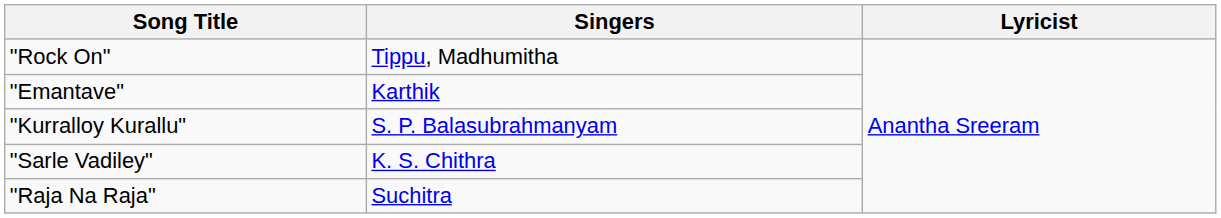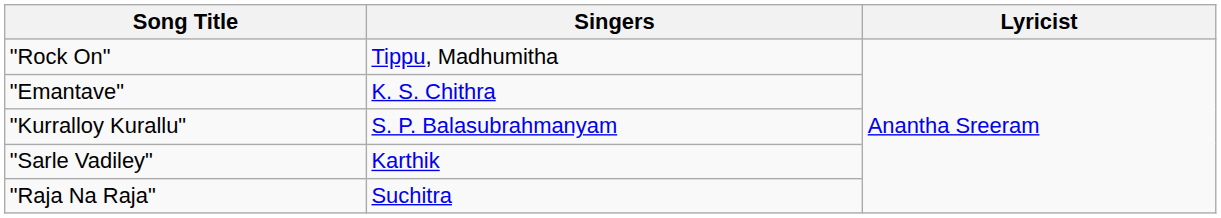 <table class="wikitable" style="width:70%;">
 <tr>
 <th>Song Title</th>
 <th>Singers</th>
 <th>Lyricist</th>
 </tr>
 <tr>
 <td>"Rock On"</td>
 <td><a href='#'>Tippu</a>, Madhumitha</td>
 <td rowspan="5"><a href='#'>Anantha Sreeram</a></td>
 </tr>
 <tr>
 <td>"Emantave"</td>
-<td><a href='#'>Karthik</a></td>
+<td><a href='#'>K. S. Chithra</a></td>
 </tr>
 <tr>
 <td>"Kurralloy Kurallu"</td>
 <td><a href='#'>S. P. Balasubrahmanyam</a></td>
 </tr>
 <tr>
 <td>"Sarle Vadiley"</td>
-<td><a href='#'>K. S. Chithra</a></td>
+<td><a href='#'>Karthik</a></td>
 </tr>
 <tr>
 <td>"Raja Na Raja"</td>
 <td><a href='#'>Suchitra</a></td>
 </tr>
 </table>
